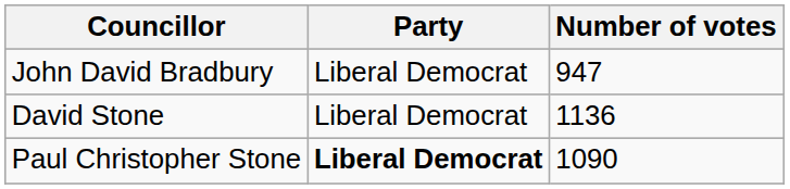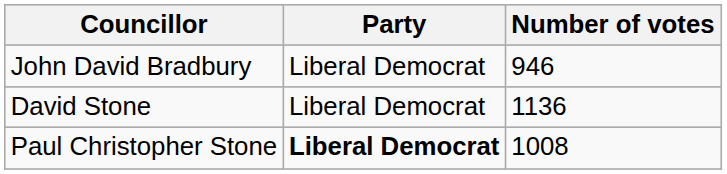 <table class="wikitable" border="1">
 <tr>
 <th>Councillor</th>
 <th>Party</th>
 <th>Number of votes</th>
 </tr>
 <tr>
 <td>John David Bradbury</td>
 <td>Liberal Democrat</td>
-<td>947</td>
+<td>946</td>
 </tr>
 <tr>
 <td>David Stone</td>
 <td>Liberal Democrat</td>
 <td>1136</td>
 </tr>
 <tr>
 <td>Paul Christopher Stone</td>
 <td><strong>Liberal Democrat</strong></td>
-<td>1090</td>
+<td>1008</td>
 </tr>
 </table>
